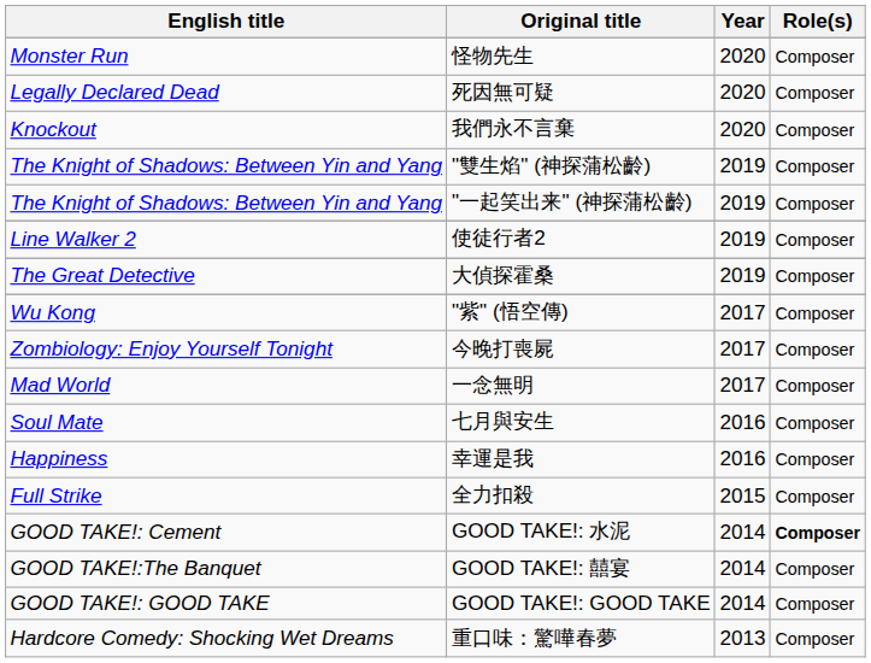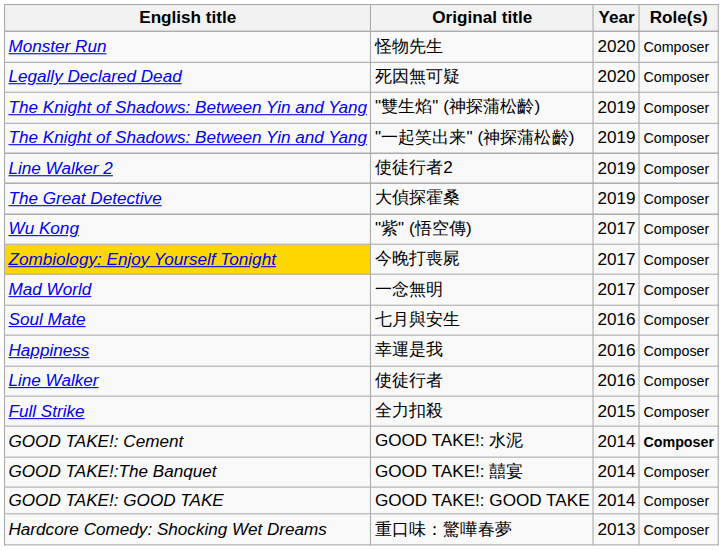 <table class="wikitable">
 <tr>
 <th>English title</th>
 <th>Original title</th>
 <th>Year</th>
 <th>Role(s)</th>
 </tr>
 <tr>
 </tr>
 <tr>
 <td><em><a href='#'>Monster Run</a></em></td>
 <td>怪物先生</td>
 <td>2020</td>
 <td><small>Composer</small></td>
 </tr>
 <tr>
 <td><em><a href='#'>Legally Declared Dead</a></em></td>
 <td>死因無可疑</td>
-<td>2020</td>
-<td><small>Composer</small></td>
-</tr>
-<tr>
-<td><em><a href='#'>Knockout</a></em></td>
-<td>我們永不言棄</td>
 <td>2020</td>
 <td><small>Composer</small></td>
 </tr>
 <tr>
 <td><em><a href='#'>The Knight of Shadows: Between Yin and Yang</a></em></td>
 <td>"雙生焰" (神探蒲松齡)</td>
 <td>2019</td>
 <td><small>Composer</small></td>
 </tr>
 <tr>
 <td><em><a href='#'>The Knight of Shadows: Between Yin and Yang</a></em></td>
 <td>"一起笑出来" (神探蒲松齡)</td>
 <td>2019</td>
 <td><small>Composer</small></td>
 </tr>
 <tr>
 </tr>
 <tr>
 <td><em><a href='#'>Line Walker 2</a></em></td>
 <td>使徒行者2</td>
 <td>2019</td>
 <td><small>Composer</small></td>
 </tr>
 <tr>
 </tr>
 <tr>
 <td><em><a href='#'>The Great Detective</a></em></td>
 <td>大偵探霍桑</td>
 <td>2019</td>
 <td><small>Composer</small></td>
 </tr>
 <tr>
 </tr>
 <tr>
 <td><em><a href='#'>Wu Kong</a></em></td>
 <td>"紫" (悟空傳)</td>
 <td>2017</td>
 <td><small>Composer</small></td>
 </tr>
 <tr>
-<td><em><a href='#'>Zombiology: Enjoy Yourself Tonight</a></em></td>
+<td style="background: gold;"><em><a href='#'>Zombiology: Enjoy Yourself Tonight</a></em></td>
 <td>今晚打喪屍</td>
 <td>2017</td>
 <td><small>Composer</small></td>
 </tr>
 <tr>
 <td><em><a href='#'>Mad World</a></em></td>
 <td>一念無明</td>
 <td>2017</td>
 <td><small>Composer</small></td>
 </tr>
 <tr>
 <td><em><a href='#'>Soul Mate</a></em></td>
 <td>七月與安生</td>
 <td>2016</td>
 <td><small>Composer</small></td>
 </tr>
 <tr>
 <td><em><a href='#'>Happiness</a></em></td>
 <td>幸運是我</td>
+<td>2016</td>
+<td><small>Composer</small></td>
+</tr>
+<tr>
+<td><em><a href='#'>Line Walker</a></em></td>
+<td>使徒行者</td>
 <td>2016</td>
 <td><small>Composer</small></td>
 </tr>
 <tr>
 <td><em><a href='#'>Full Strike</a></em></td>
 <td>全力扣殺</td>
 <td>2015</td>
 <td><small>Composer</small></td>
 </tr>
 <tr>
 <td><em>GOOD TAKE!: Cement</em></td>
 <td>GOOD TAKE!: 水泥</td>
 <td>2014</td>
 <td><strong><small>Composer</small></strong></td>
 </tr>
 <tr>
 <td><em>GOOD TAKE!:The Banquet</em></td>
 <td>GOOD TAKE!: 囍宴</td>
 <td>2014</td>
 <td><small>Composer</small></td>
 </tr>
 <tr>
 <td><em>GOOD TAKE!: GOOD TAKE</em></td>
 <td>GOOD TAKE!: GOOD TAKE</td>
 <td>2014</td>
 <td><small>Composer</small></td>
 </tr>
 <tr>
 <td><em>Hardcore Comedy: Shocking Wet Dreams</em></td>
 <td>重口味：驚嘩春夢</td>
 <td>2013</td>
 <td><small>Composer</small></td>
 </tr>
 </table>
